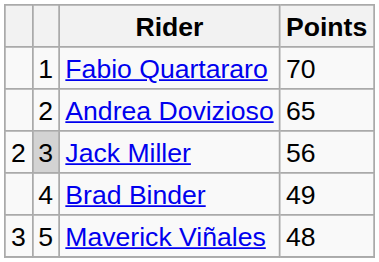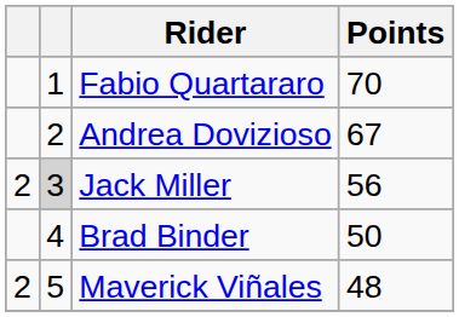 <table class="wikitable" style="font-size: 95%;">
 <tr>
 <th></th>
 <th></th>
 <th>Rider</th>
 <th>Points</th>
 </tr>
 <tr>
 <td></td>
 <td align=center>1</td>
 <td> <a href='#'>Fabio Quartararo</a></td>
 <td align=left>70</td>
 </tr>
 <tr>
 <td></td>
 <td align=center>2</td>
 <td> <a href='#'>Andrea Dovizioso</a></td>
-<td align=left>65</td>
+<td align=left>67</td>
 </tr>
 <tr>
 <td> 2</td>
 <td align=center style="background: lightgrey;">3</td>
 <td> <a href='#'>Jack Miller</a></td>
 <td align=left>56</td>
 </tr>
 <tr>
 <td></td>
 <td align=center>4</td>
 <td> <a href='#'>Brad Binder</a></td>
-<td align=left>49</td>
+<td align=left>50</td>
 </tr>
 <tr>
-<td> 3</td>
+<td> 2</td>
 <td align=center>5</td>
 <td> <a href='#'>Maverick Viñales</a></td>
 <td align=left>48</td>
 </tr>
 <tr>
 </tr>
 </table>
